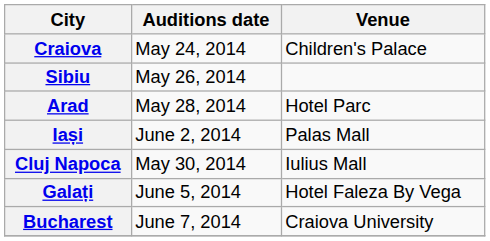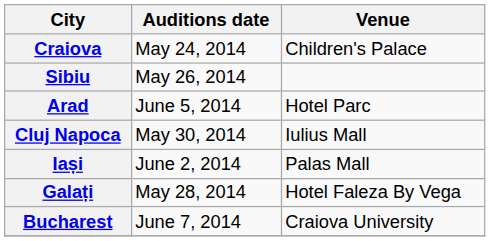 <table class="wikitable plainrowheaders" style="font-size:90%; width:30%;">
 <tr>
 <th scope="col">City</th>
 <th scope="col">Auditions date</th>
 <th scope="col">Venue</th>
 </tr>
 <tr>
 <th scope="row"><a href='#'>Craiova</a></th>
 <td>May 24, 2014</td>
 <td>Children's Palace</td>
 </tr>
 <tr>
 <th scope="row"><a href='#'>Sibiu</a></th>
 <td>May 26, 2014</td>
 <td></td>
 </tr>
 <tr>
 <th scope="row"><a href='#'>Arad</a></th>
-<td>May 28, 2014</td>
+<td>June 5, 2014</td>
 <td>Hotel Parc</td>
+</tr>
+<tr>
+<th scope="row"><a href='#'>Cluj Napoca</a></th>
+<td>May 30, 2014</td>
+<td>Iulius Mall</td>
 </tr>
 <tr>
 <th scope="row"><a href='#'>Iași</a></th>
 <td>June 2, 2014</td>
 <td>Palas Mall</td>
 </tr>
 <tr>
-<th scope="row"><a href='#'>Cluj Napoca</a></th>
-<td>May 30, 2014</td>
-<td>Iulius Mall</td>
-</tr>
-<tr>
 <th scope="row"><a href='#'>Galați</a></th>
-<td>June 5, 2014</td>
+<td>May 28, 2014</td>
 <td>Hotel Faleza By Vega</td>
 </tr>
 <tr>
 <th scope="row"><a href='#'>Bucharest</a></th>
 <td>June 7, 2014</td>
 <td>Craiova University</td>
 </tr>
 <tr>
 </tr>
 </table>
